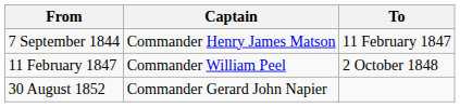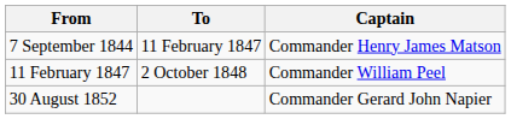 <table class="wikitable" style="text-align:left">
 <tr>
 <th>From</th>
+<th>To</th>
 <th>Captain</th>
-<th>To</th>
 </tr>
 <tr>
 <td>7 September 1844</td>
+<td>11 February 1847</td>
 <td>Commander <a href='#'>Henry James Matson</a></td>
-<td>11 February 1847</td>
 </tr>
 <tr>
 <td>11 February 1847</td>
+<td>2 October 1848</td>
 <td>Commander <a href='#'>William Peel</a></td>
-<td>2 October 1848</td>
 </tr>
 <tr>
 <td>30 August 1852</td>
+<td></td>
 <td>Commander Gerard John Napier</td>
-<td></td>
 </tr>
 </table>
